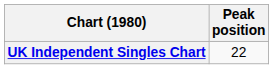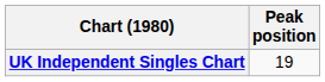 <table class="wikitable sortable plainrowheaders" style="text-align:center">
 <tr>
 <th>Chart (1980)</th>
 <th>Peak<br>position</th>
 </tr>
 <tr>
 <th scope="row"><a href='#'>UK Independent Singles Chart</a></th>
-<td style="text-align:center;">22</td>
+<td style="text-align:center;">19</td>
 </tr>
 </table>
